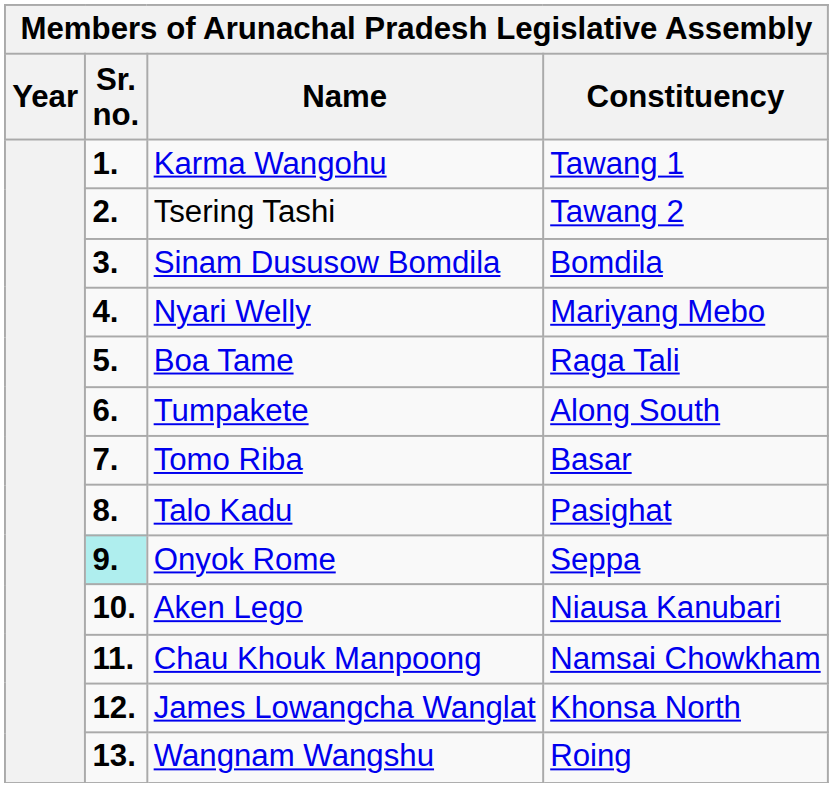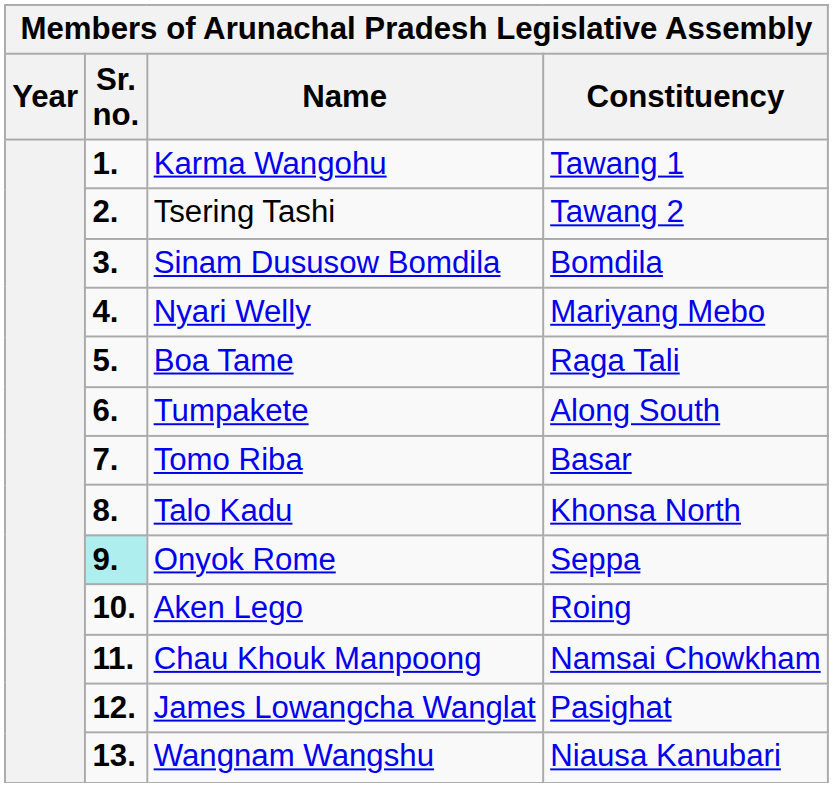 <table class="wikitable sortable">
 <tr>
 <th colspan="4">Members of Arunachal Pradesh Legislative Assembly</th>
 </tr>
 <tr>
 <th>Year</th>
 <th>Sr.<br>no.</th>
 <th>Name</th>
 <th>Constituency</th>
 </tr>
 <tr>
 <th rowspan="13"></th>
 <td><strong>1.</strong></td>
 <td><a href='#'>Karma Wangohu</a></td>
 <td><a href='#'>Tawang 1</a></td>
 </tr>
 <tr>
 <td><strong>2.</strong></td>
 <td>Tsering Tashi</td>
 <td><a href='#'>Tawang 2</a></td>
 </tr>
 <tr>
 <td><strong>3.</strong></td>
 <td><a href='#'>Sinam Dususow Bomdila</a></td>
 <td><a href='#'>Bomdila</a></td>
 </tr>
 <tr>
 <td><strong>4.</strong></td>
 <td><a href='#'>Nyari Welly</a></td>
 <td><a href='#'>Mariyang Mebo</a></td>
 </tr>
 <tr>
 <td><strong>5.</strong></td>
 <td><a href='#'>Boa Tame</a></td>
 <td><a href='#'>Raga Tali</a></td>
 </tr>
 <tr>
 <td><strong>6.</strong></td>
 <td><a href='#'>Tumpakete</a></td>
 <td><a href='#'>Along South</a></td>
 </tr>
 <tr>
 <td><strong>7.</strong></td>
 <td><a href='#'>Tomo Riba</a></td>
 <td><a href='#'>Basar</a></td>
 </tr>
 <tr>
 <td><strong>8.</strong></td>
 <td><a href='#'>Talo Kadu</a></td>
-<td><a href='#'>Pasighat</a></td>
+<td><a href='#'>Khonsa North</a></td>
 </tr>
 <tr>
 <td style="background: paleturquoise;"><strong>9.</strong></td>
 <td><a href='#'>Onyok Rome</a></td>
 <td><a href='#'>Seppa</a></td>
 </tr>
 <tr>
 <td><strong>10.</strong></td>
 <td><a href='#'>Aken Lego</a></td>
-<td><a href='#'>Niausa Kanubari</a></td>
+<td><a href='#'>Roing</a></td>
 </tr>
 <tr>
 <td><strong>11.</strong></td>
 <td><a href='#'>Chau Khouk Manpoong</a></td>
 <td><a href='#'>Namsai Chowkham</a></td>
 </tr>
 <tr>
 <td><strong>12.</strong></td>
 <td><a href='#'>James Lowangcha Wanglat</a></td>
-<td><a href='#'>Khonsa North</a></td>
+<td><a href='#'>Pasighat</a></td>
 </tr>
 <tr>
 <td><strong>13.</strong></td>
 <td><a href='#'>Wangnam Wangshu</a></td>
-<td><a href='#'>Roing</a></td>
+<td><a href='#'>Niausa Kanubari</a></td>
 </tr>
 </table>
